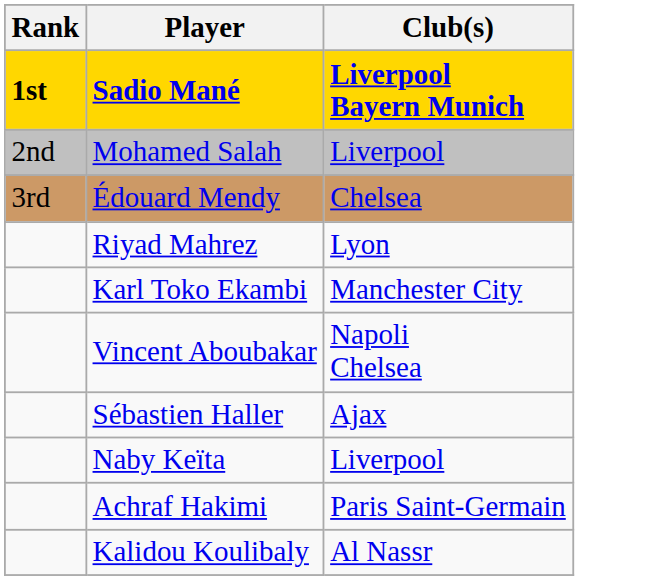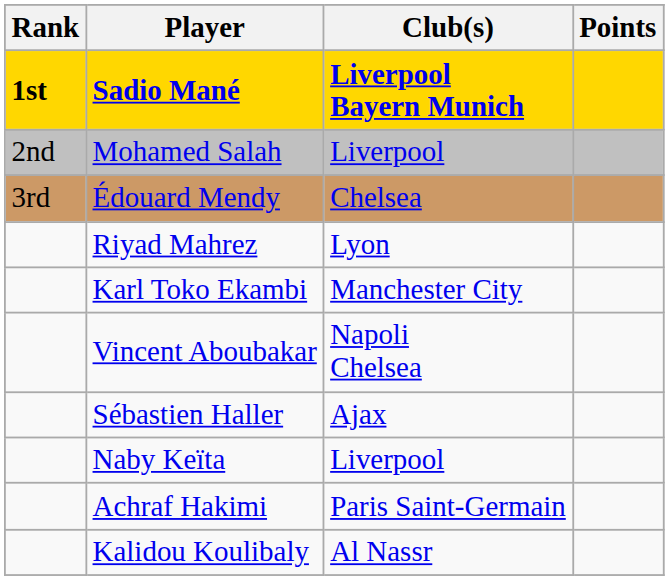 <table class="wikitable plainrowheaders sortable">
 <tr>
 <th>Rank</th>
 <th>Player</th>
 <th>Club(s)</th>
+<th>Points</th>
 </tr>
 <tr bgcolor=gold>
 <td><strong>1st</strong></td>
 <td> <strong><a href='#'>Sadio Mané</a></strong></td>
 <td> <strong><a href='#'>Liverpool</a></strong><br> <strong><a href='#'>Bayern Munich</a></strong></td>
+<td></td>
 </tr>
 <tr bgcolor=silver>
 <td>2nd</td>
 <td> <a href='#'>Mohamed Salah</a></td>
 <td> <a href='#'>Liverpool</a></td>
+<td></td>
 </tr>
 <tr bgcolor=cc9966>
 <td>3rd</td>
 <td> <a href='#'>Édouard Mendy</a></td>
 <td> <a href='#'>Chelsea</a></td>
+<td></td>
 </tr>
 <tr>
 <td></td>
 <td> <a href='#'>Riyad Mahrez</a></td>
 <td> <a href='#'>Lyon</a></td>
+<td></td>
 </tr>
 <tr>
 <td></td>
 <td> <a href='#'>Karl Toko Ekambi</a></td>
 <td> <a href='#'>Manchester City</a></td>
+<td></td>
 </tr>
 <tr>
 <td></td>
 <td> <a href='#'>Vincent Aboubakar</a></td>
 <td> <a href='#'>Napoli</a><br> <a href='#'>Chelsea</a></td>
+<td></td>
 </tr>
 <tr>
 <td></td>
 <td> <a href='#'>Sébastien Haller</a></td>
 <td> <a href='#'>Ajax</a></td>
+<td></td>
 </tr>
 <tr>
 <td></td>
 <td> <a href='#'>Naby Keïta</a></td>
 <td> <a href='#'>Liverpool</a></td>
+<td></td>
 </tr>
 <tr>
 <td></td>
 <td> <a href='#'>Achraf Hakimi</a></td>
 <td> <a href='#'>Paris Saint-Germain</a></td>
+<td></td>
 </tr>
 <tr>
 <td></td>
 <td> <a href='#'>Kalidou Koulibaly</a></td>
 <td> <a href='#'>Al Nassr</a></td>
+<td></td>
 </tr>
 </table>
